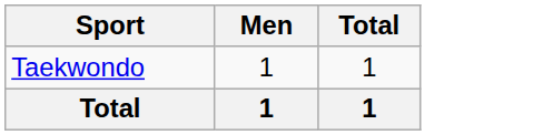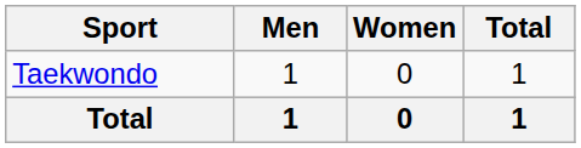 <table class="wikitable sortable" style="text-align:center;">
 <tr>
 <th width=120>Sport</th>
 <th width=55>Men</th>
+<th width=55>Women</th>
 <th width=55>Total</th>
 </tr>
 <tr>
 <td align=left><a href='#'>Taekwondo</a></td>
 <td>1</td>
+<td>0</td>
 <td>1</td>
 </tr>
 <tr>
 <th>Total</th>
 <th>1</th>
+<th>0</th>
 <th>1</th>
 </tr>
 </table>
